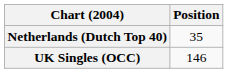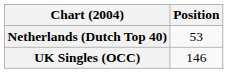 <table class="wikitable plainrowheaders" style="text-align:center">
 <tr>
 <th scope="col">Chart (2004)</th>
 <th scope="col">Position</th>
 </tr>
 <tr>
 <th scope="row">Netherlands (Dutch Top 40)</th>
-<td>35</td>
+<td>53</td>
 </tr>
 <tr>
 <th scope="row">UK Singles (OCC)</th>
 <td>146</td>
 </tr>
 </table>
